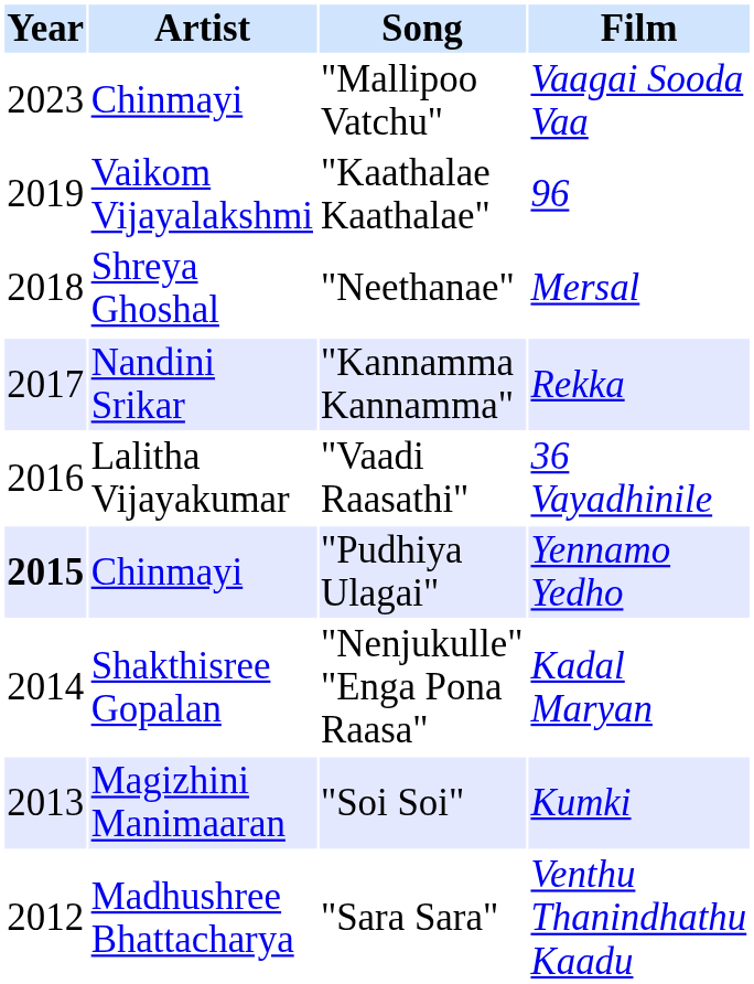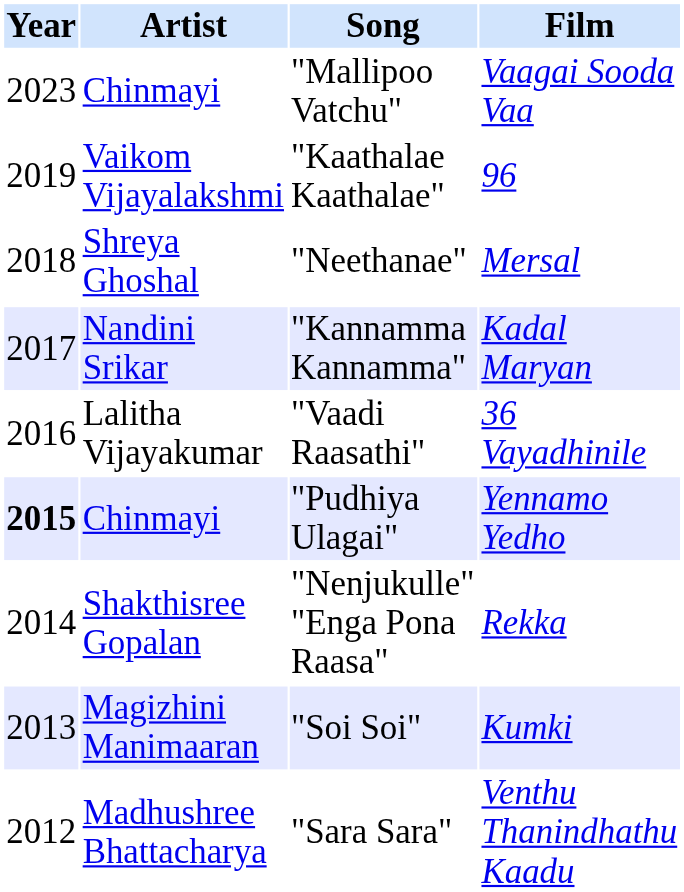 <table cellspacing="1" cellpadding="1" border="0" width="50%">
 <tr bgcolor="#d1e4fd">
 <th>Year</th>
 <th>Artist</th>
 <th>Song</th>
 <th>Film</th>
 </tr>
 <tr>
 <td>2023</td>
 <td><a href='#'>Chinmayi</a></td>
 <td>"Mallipoo Vatchu"</td>
 <td><em><a href='#'>Vaagai Sooda Vaa</a></em></td>
 </tr>
 <tr>
 <td>2019</td>
 <td><a href='#'>Vaikom Vijayalakshmi</a></td>
 <td>"Kaathalae Kaathalae"</td>
 <td><em><a href='#'>96</a></em></td>
 </tr>
 <tr>
 <td>2018</td>
 <td><a href='#'>Shreya Ghoshal</a></td>
 <td>"Neethanae"</td>
 <td><em><a href='#'>Mersal</a></em></td>
 </tr>
 <tr>
 </tr>
 <tr bgcolor="#e4e8ff">
 <td>2017</td>
 <td><a href='#'>Nandini Srikar</a></td>
 <td>"Kannamma Kannamma"</td>
-<td><em><a href='#'>Rekka</a></em></td>
+<td><em><a href='#'>Kadal</a></em><br><em><a href='#'>Maryan</a></em></td>
 </tr>
 <tr>
 <td>2016</td>
 <td>Lalitha Vijayakumar</td>
 <td>"Vaadi Raasathi"</td>
 <td><em><a href='#'>36 Vayadhinile</a></em></td>
 </tr>
 <tr bgcolor="#e4e8ff">
 <td><strong>2015</strong></td>
 <td><a href='#'>Chinmayi</a></td>
 <td>"Pudhiya Ulagai"</td>
 <td><em><a href='#'>Yennamo Yedho</a></em></td>
 </tr>
 <tr>
 <td>2014</td>
 <td><a href='#'>Shakthisree Gopalan</a></td>
 <td>"Nenjukulle"<br>"Enga Pona Raasa"</td>
-<td><em><a href='#'>Kadal</a></em><br><em><a href='#'>Maryan</a></em></td>
+<td><em><a href='#'>Rekka</a></em></td>
 </tr>
 <tr bgcolor="#e4e8ff">
 <td>2013</td>
 <td><a href='#'>Magizhini Manimaaran</a></td>
 <td>"Soi Soi"</td>
 <td><em><a href='#'>Kumki</a></em></td>
 </tr>
 <tr>
 <td>2012</td>
 <td><a href='#'>Madhushree Bhattacharya</a></td>
 <td>"Sara Sara"</td>
 <td><em><a href='#'>Venthu Thanindhathu Kaadu</a></em></td>
 </tr>
 </table>
